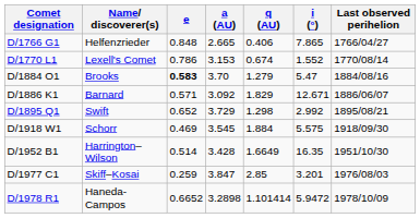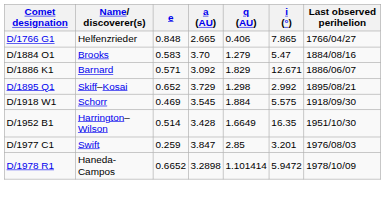 <table class="wikitable sortable">
 <tr>
 <th align="left"><a href='#'>Comet designation</a></th>
 <th align="left"><a href='#'>Name</a>/ discoverer(s)</th>
 <th align="left"><a href='#'>e</a></th>
 <th align="left"><a href='#'>a</a><br>(<a href='#'>AU</a>)</th>
 <th align="left"><a href='#'>q</a><br>(<a href='#'>AU</a>)</th>
 <th align="left"><a href='#'>i</a><br>(<a href='#'>°</a>)</th>
 <th align="left">Last observed perihelion</th>
 </tr>
 <tr>
 <td><a href='#'>D/1766 G1</a></td>
 <td>Helfenzrieder</td>
 <td>0.848</td>
 <td>2.665</td>
 <td>0.406</td>
 <td>7.865</td>
 <td>1766/04/27</td>
 </tr>
 <tr>
-<td><a href='#'>D/1770 L1</a></td>
-<td><a href='#'>Lexell's Comet</a></td>
-<td>0.786</td>
-<td>3.153</td>
-<td>0.674</td>
-<td>1.552</td>
-<td>1770/08/14</td>
-</tr>
-<tr>
 <td>D/1884 O1</td>
 <td><a href='#'>Brooks</a></td>
-<td><strong>0.583</strong></td>
+<td>0.583</td>
 <td>3.70</td>
 <td>1.279</td>
 <td>5.47</td>
 <td>1884/08/16</td>
 </tr>
 <tr>
 <td>D/1886 K1</td>
 <td><a href='#'>Barnard</a></td>
 <td>0.571</td>
 <td>3.092</td>
 <td>1.829</td>
 <td>12.671</td>
 <td>1886/06/07</td>
 </tr>
 <tr>
 <td><a href='#'>D/1895 Q1</a></td>
-<td><a href='#'>Swift</a></td>
+<td><a href='#'>Skiff</a>–<a href='#'>Kosai</a></td>
 <td>0.652</td>
 <td>3.729</td>
 <td>1.298</td>
 <td>2.992</td>
 <td>1895/08/21</td>
 </tr>
 <tr>
 <td>D/1918 W1</td>
 <td><a href='#'>Schorr</a></td>
 <td>0.469</td>
 <td>3.545</td>
 <td>1.884</td>
 <td>5.575</td>
 <td>1918/09/30</td>
 </tr>
 <tr>
 <td>D/1952 B1</td>
 <td><a href='#'>Harrington</a>–<a href='#'>Wilson</a></td>
 <td>0.514</td>
 <td>3.428</td>
 <td>1.6649</td>
 <td>16.35</td>
 <td>1951/10/30</td>
 </tr>
 <tr>
 <td>D/1977 C1</td>
-<td><a href='#'>Skiff</a>–<a href='#'>Kosai</a></td>
+<td><a href='#'>Swift</a></td>
 <td>0.259</td>
 <td>3.847</td>
 <td>2.85</td>
 <td>3.201</td>
 <td>1976/08/03</td>
 </tr>
 <tr>
 <td><a href='#'>D/1978 R1</a></td>
 <td>Haneda-Campos</td>
 <td>0.6652</td>
 <td>3.2898</td>
 <td>1.101414</td>
 <td>5.9472</td>
 <td>1978/10/09</td>
 </tr>
 </table>
